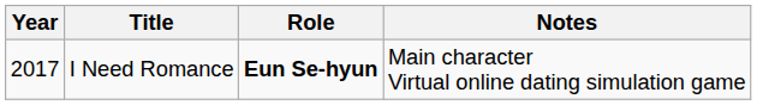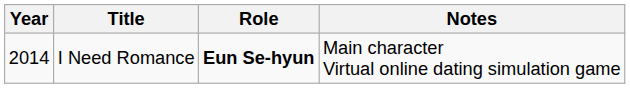 <table class="wikitable">
 <tr>
 <th>Year</th>
 <th>Title</th>
 <th>Role</th>
 <th>Notes</th>
 </tr>
 <tr>
-<td>2017</td>
+<td>2014</td>
 <td>I Need Romance</td>
 <td><strong>Eun Se-hyun</strong></td>
 <td>Main character<br>Virtual online dating simulation game</td>
 </tr>
 </table>
